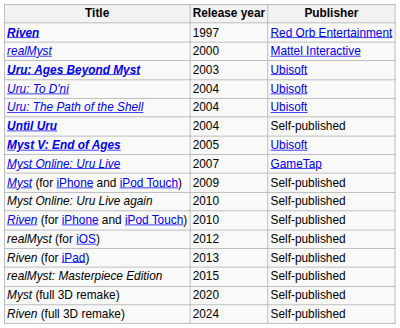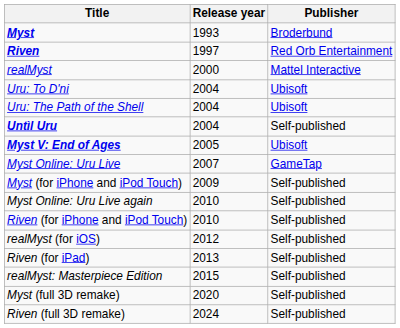 <table class="wikitable" border="1">
 <tr>
 <th>Title</th>
 <th>Release year</th>
 <th>Publisher</th>
+</tr>
+<tr>
+<td><strong><em><a href='#'>Myst</a></em></strong></td>
+<td>1993</td>
+<td><a href='#'>Broderbund</a></td>
 </tr>
 <tr>
 <td><strong><em><a href='#'>Riven</a></em></strong></td>
 <td>1997</td>
 <td><a href='#'>Red Orb Entertainment</a></td>
 </tr>
 <tr>
 <td><em><a href='#'>realMyst</a></em></td>
 <td>2000</td>
 <td><a href='#'>Mattel Interactive</a></td>
-</tr>
-<tr>
-<td><strong><em><a href='#'>Uru: Ages Beyond Myst</a></em></strong></td>
-<td>2003</td>
-<td><a href='#'>Ubisoft</a></td>
 </tr>
 <tr>
 <td><em><a href='#'>Uru: To D'ni</a></em></td>
 <td>2004</td>
 <td><a href='#'>Ubisoft</a></td>
 </tr>
 <tr>
 <td><em><a href='#'>Uru: The Path of the Shell</a></em></td>
 <td>2004</td>
 <td><a href='#'>Ubisoft</a></td>
 </tr>
 <tr>
 <td><strong><em><a href='#'>Untìl Uru</a></em></strong></td>
 <td>2004</td>
 <td>Self-published</td>
 </tr>
 <tr>
 <td><strong><em><a href='#'>Myst V: End of Ages</a></em></strong></td>
 <td>2005</td>
 <td><a href='#'>Ubisoft</a></td>
 </tr>
 <tr>
 <td><em><a href='#'>Myst Online: Uru Live</a></em></td>
 <td>2007</td>
 <td><a href='#'>GameTap</a></td>
 </tr>
 <tr>
 <td><em><a href='#'>Myst</a></em> (for <a href='#'>iPhone</a> and <a href='#'>iPod Touch</a>)</td>
 <td>2009</td>
 <td>Self-published</td>
 </tr>
 <tr>
 <td><em>Myst Online: Uru Live again</em></td>
 <td>2010</td>
 <td>Self-published</td>
 </tr>
 <tr>
 <td><em><a href='#'>Riven</a></em> (for <a href='#'>iPhone</a> and <a href='#'>iPod Touch</a>)</td>
 <td>2010</td>
 <td>Self-published</td>
 </tr>
 <tr>
 <td><em>realMyst</em> (for <a href='#'>iOS</a>)</td>
 <td>2012</td>
 <td>Self-published</td>
 </tr>
 <tr>
 <td><em>Riven</em> (for <a href='#'>iPad</a>)</td>
 <td>2013</td>
 <td>Self-published</td>
 </tr>
 <tr>
 <td><em>realMyst: Masterpiece Edition</em></td>
 <td>2015</td>
 <td>Self-published</td>
 </tr>
 <tr>
 <td><em>Myst</em> (full 3D remake)</td>
 <td>2020</td>
 <td>Self-published</td>
 </tr>
 <tr>
 <td><em>Riven</em> (full 3D remake)</td>
 <td>2024</td>
 <td>Self-published</td>
 </tr>
 </table>
